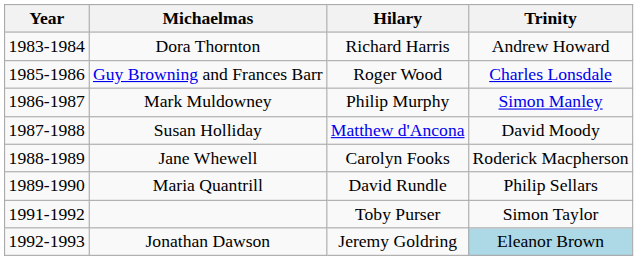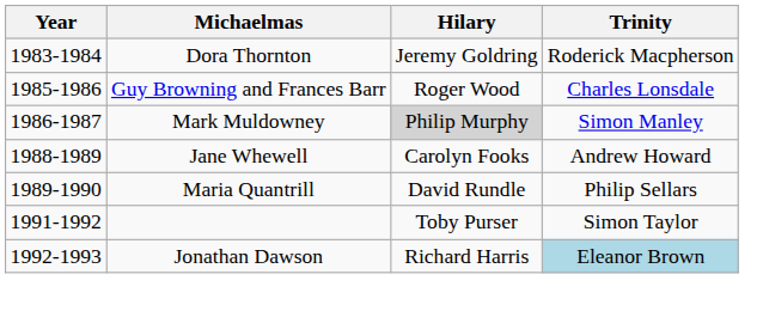 <table class="wikitable sortable">
 <tr>
 <th>Year</th>
 <th>Michaelmas</th>
 <th>Hilary</th>
 <th>Trinity</th>
 </tr>
 <tr>
 <td align="center">1983-1984</td>
 <td align="center"> Dora Thornton</td>
-<td align="center"> Richard Harris</td>
-<td align="center"> Andrew Howard</td>
+<td align="center"> Jeremy Goldring</td>
+<td align="center"> Roderick Macpherson</td>
 </tr>
 <tr>
 <td align="center">1985-1986</td>
 <td align="center"> <a href='#'>Guy Browning</a> and  Frances Barr</td>
 <td align="center"> Roger Wood</td>
 <td align="center"> <a href='#'>Charles Lonsdale</a></td>
 </tr>
 <tr>
 <td align="center">1986-1987</td>
 <td align="center"> Mark Muldowney</td>
-<td align="center"> Philip Murphy</td>
+<td align="center" style="background: lightgrey;"> Philip Murphy</td>
 <td align="center"> <a href='#'>Simon Manley</a></td>
-</tr>
-<tr>
-<td align="center">1987-1988</td>
-<td align="center"> Susan Holliday</td>
-<td align="center"> <a href='#'>Matthew d'Ancona</a></td>
-<td align="center"> David Moody</td>
 </tr>
 <tr>
 <td align="center">1988-1989</td>
 <td align="center"> Jane Whewell</td>
 <td align="center"> Carolyn Fooks</td>
-<td align="center"> Roderick Macpherson</td>
+<td align="center"> Andrew Howard</td>
 </tr>
 <tr>
 <td align="center">1989-1990</td>
 <td align="center"> Maria Quantrill</td>
 <td align="center"> David Rundle</td>
 <td align="center"> Philip Sellars</td>
 </tr>
 <tr>
 <td align="center">1991-1992</td>
 <td align="center"></td>
 <td align="center"> Toby Purser</td>
 <td align="center"> Simon Taylor</td>
 </tr>
 <tr>
 <td align="center">1992-1993</td>
 <td align="center"> Jonathan Dawson</td>
-<td align="center"> Jeremy Goldring</td>
+<td align="center"> Richard Harris</td>
 <td align="center" style="background: lightblue;"> Eleanor Brown</td>
 </tr>
 </table>
